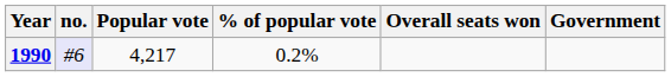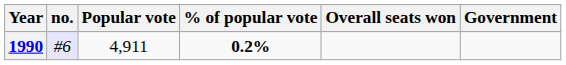 <table class="wikitable" style="text-align:center">
 <tr>
 <th>Year</th>
 <th>no.</th>
 <th>Popular vote</th>
 <th>% of popular vote</th>
 <th>Overall seats won</th>
 <th>Government</th>
 </tr>
 <tr>
 <th><a href='#'>1990</a></th>
 <td style="background: lavender;"><em>#6</em></td>
-<td>4,217</td>
-<td>0.2%</td>
+<td>4,911</td>
+<td><strong>0.2%</strong></td>
 <td></td>
 <td></td>
 </tr>
 </table>
